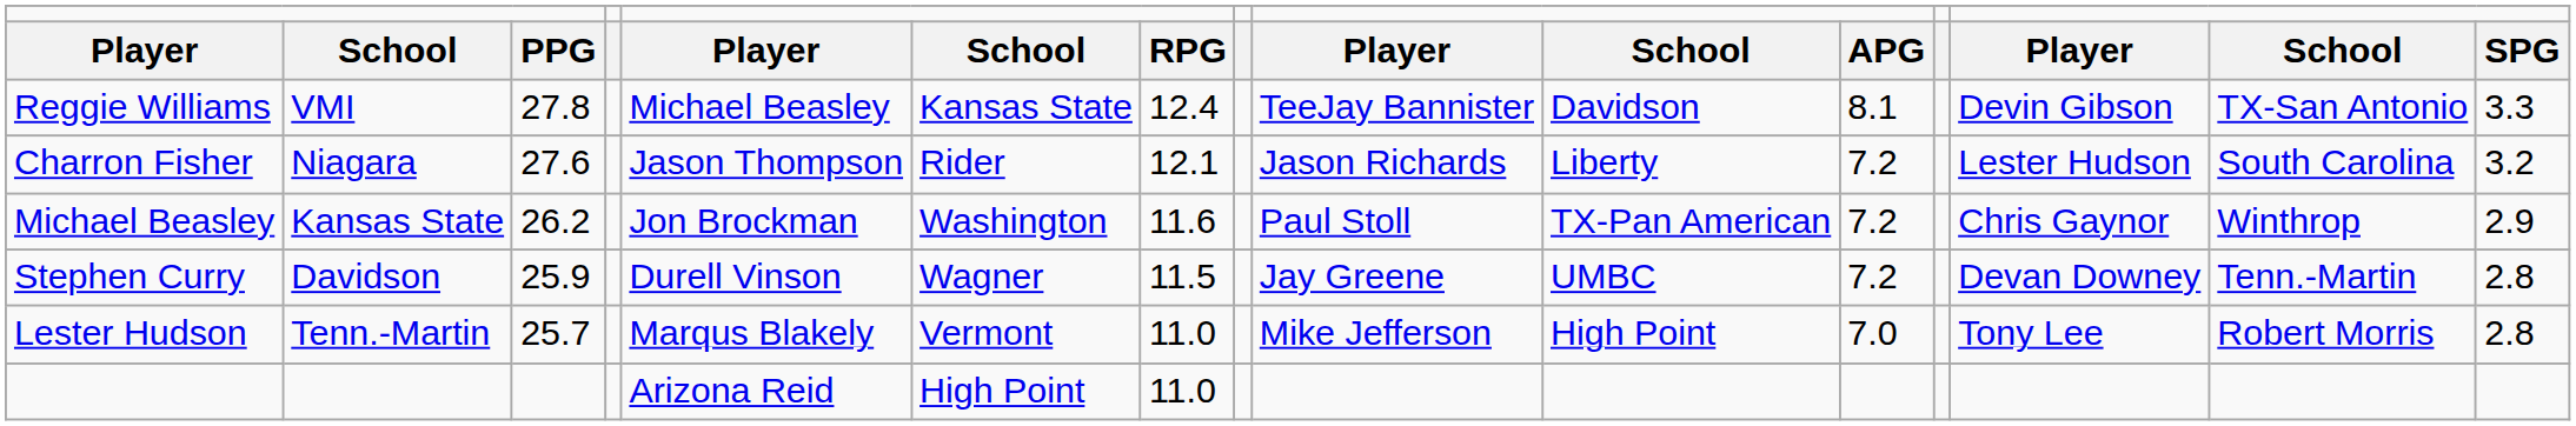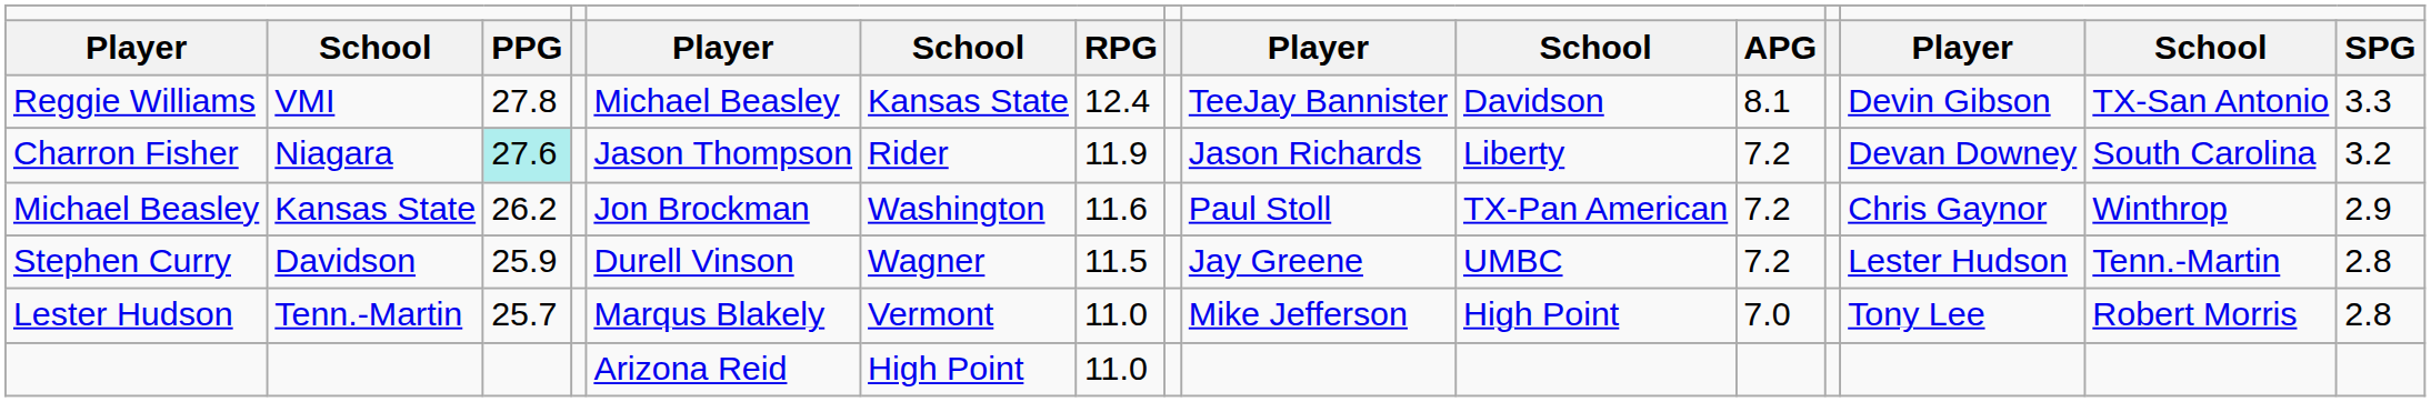 <table class="wikitable" style="text-align: left;">
 <tr>
 <td colspan=3></td>
 <td></td>
 <td colspan=3></td>
 <td></td>
 <td colspan=3></td>
 <td></td>
 <td colspan=3></td>
 </tr>
 <tr>
 <th>Player</th>
 <th>School</th>
 <th>PPG</th>
 <th></th>
 <th>Player</th>
 <th>School</th>
 <th>RPG</th>
 <th></th>
 <th>Player</th>
 <th>School</th>
 <th>APG</th>
 <th></th>
 <th>Player</th>
 <th>School</th>
 <th>SPG</th>
 </tr>
 <tr>
 <td style="text-align:left;"><a href='#'>Reggie Williams</a></td>
 <td><a href='#'>VMI</a></td>
 <td>27.8</td>
 <td></td>
 <td><a href='#'>Michael Beasley</a></td>
 <td><a href='#'>Kansas State</a></td>
 <td>12.4</td>
 <td></td>
 <td><a href='#'>TeeJay Bannister</a></td>
 <td><a href='#'>Davidson</a></td>
 <td>8.1</td>
 <td></td>
 <td><a href='#'>Devin Gibson</a></td>
 <td><a href='#'>TX-San Antonio</a></td>
 <td>3.3</td>
 </tr>
 <tr>
 <td style="text-align:left;"><a href='#'>Charron Fisher</a></td>
 <td><a href='#'>Niagara</a></td>
-<td>27.6</td>
+<td style="background: paleturquoise;">27.6</td>
 <td></td>
 <td><a href='#'>Jason Thompson</a></td>
 <td><a href='#'>Rider</a></td>
-<td>12.1</td>
+<td>11.9</td>
 <td></td>
 <td><a href='#'>Jason Richards</a></td>
 <td><a href='#'>Liberty</a></td>
 <td>7.2</td>
 <td></td>
-<td><a href='#'>Lester Hudson</a></td>
+<td><a href='#'>Devan Downey</a></td>
 <td><a href='#'>South Carolina</a></td>
 <td>3.2</td>
 </tr>
 <tr>
 <td style="text-align:left;"><a href='#'>Michael Beasley</a></td>
 <td><a href='#'>Kansas State</a></td>
 <td>26.2</td>
 <td></td>
 <td><a href='#'>Jon Brockman</a></td>
 <td><a href='#'>Washington</a></td>
 <td>11.6</td>
 <td></td>
 <td><a href='#'>Paul Stoll</a></td>
 <td><a href='#'>TX-Pan American</a></td>
 <td>7.2</td>
 <td></td>
 <td><a href='#'>Chris Gaynor</a></td>
 <td><a href='#'>Winthrop</a></td>
 <td>2.9</td>
 </tr>
 <tr>
 <td style="text-align:left;"><a href='#'>Stephen Curry</a></td>
 <td><a href='#'>Davidson</a></td>
 <td>25.9</td>
 <td></td>
 <td><a href='#'>Durell Vinson</a></td>
 <td><a href='#'>Wagner</a></td>
 <td>11.5</td>
 <td></td>
 <td><a href='#'>Jay Greene</a></td>
 <td><a href='#'>UMBC</a></td>
 <td>7.2</td>
 <td></td>
-<td><a href='#'>Devan Downey</a></td>
+<td><a href='#'>Lester Hudson</a></td>
 <td><a href='#'>Tenn.-Martin</a></td>
 <td>2.8</td>
 </tr>
 <tr>
 <td style="text-align:left;"><a href='#'>Lester Hudson</a></td>
 <td><a href='#'>Tenn.-Martin</a></td>
 <td>25.7</td>
 <td></td>
 <td><a href='#'>Marqus Blakely</a></td>
 <td><a href='#'>Vermont</a></td>
 <td>11.0</td>
 <td></td>
 <td><a href='#'>Mike Jefferson</a></td>
 <td><a href='#'>High Point</a></td>
 <td>7.0</td>
 <td></td>
 <td><a href='#'>Tony Lee</a></td>
 <td><a href='#'>Robert Morris</a></td>
 <td>2.8</td>
 </tr>
 <tr>
 <td style="text-align:left;"></td>
 <td></td>
 <td></td>
 <td></td>
 <td><a href='#'>Arizona Reid</a></td>
 <td><a href='#'>High Point</a></td>
 <td>11.0</td>
 <td></td>
 <td></td>
 <td></td>
 <td></td>
 <td></td>
 <td></td>
 <td></td>
 <td></td>
 </tr>
 </table>
